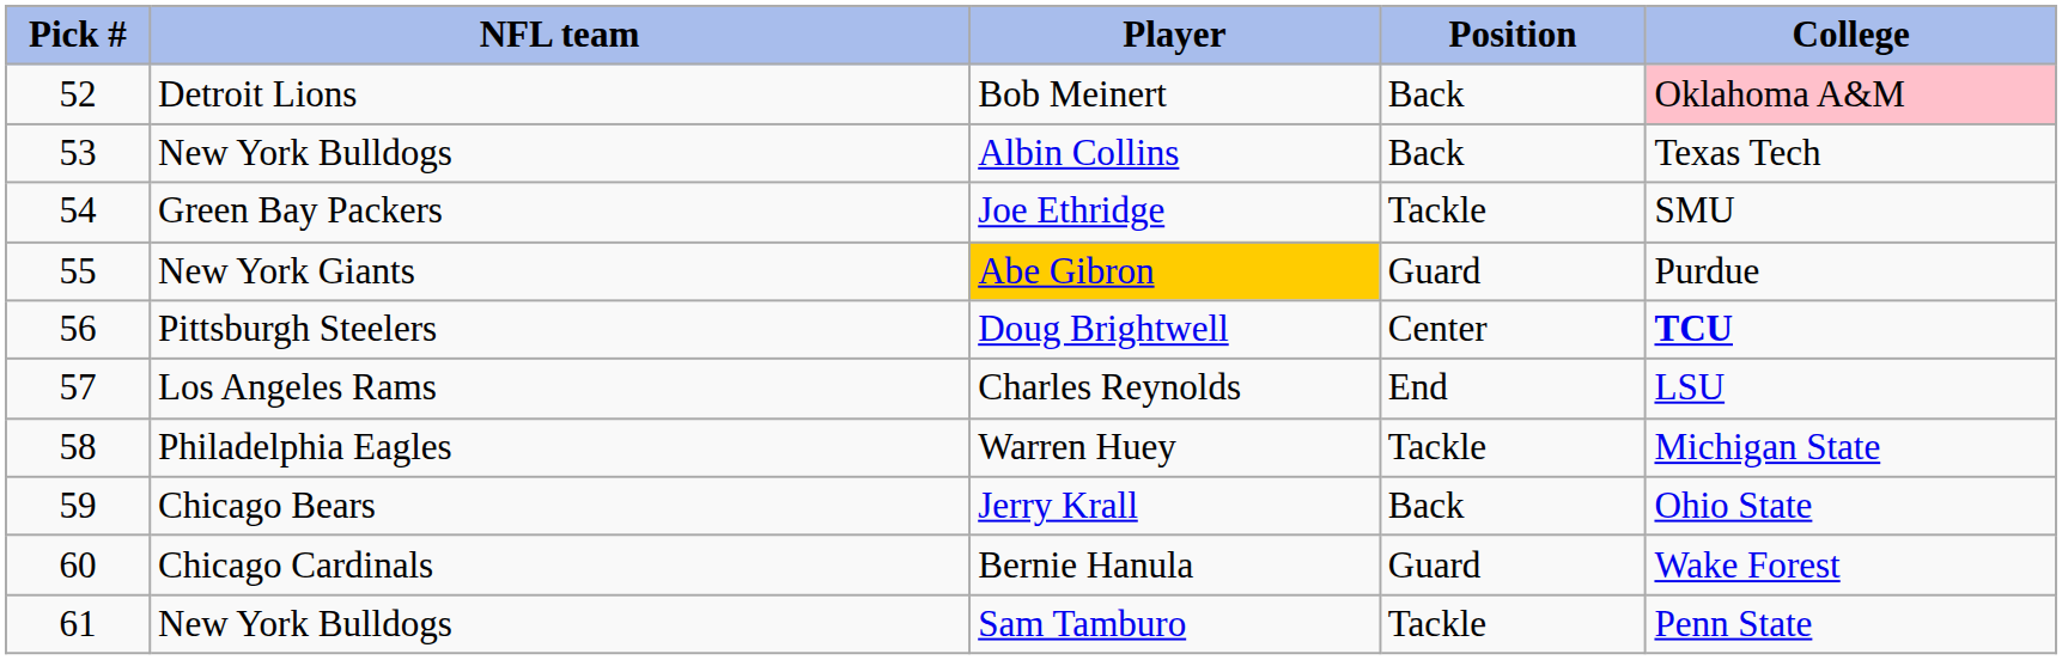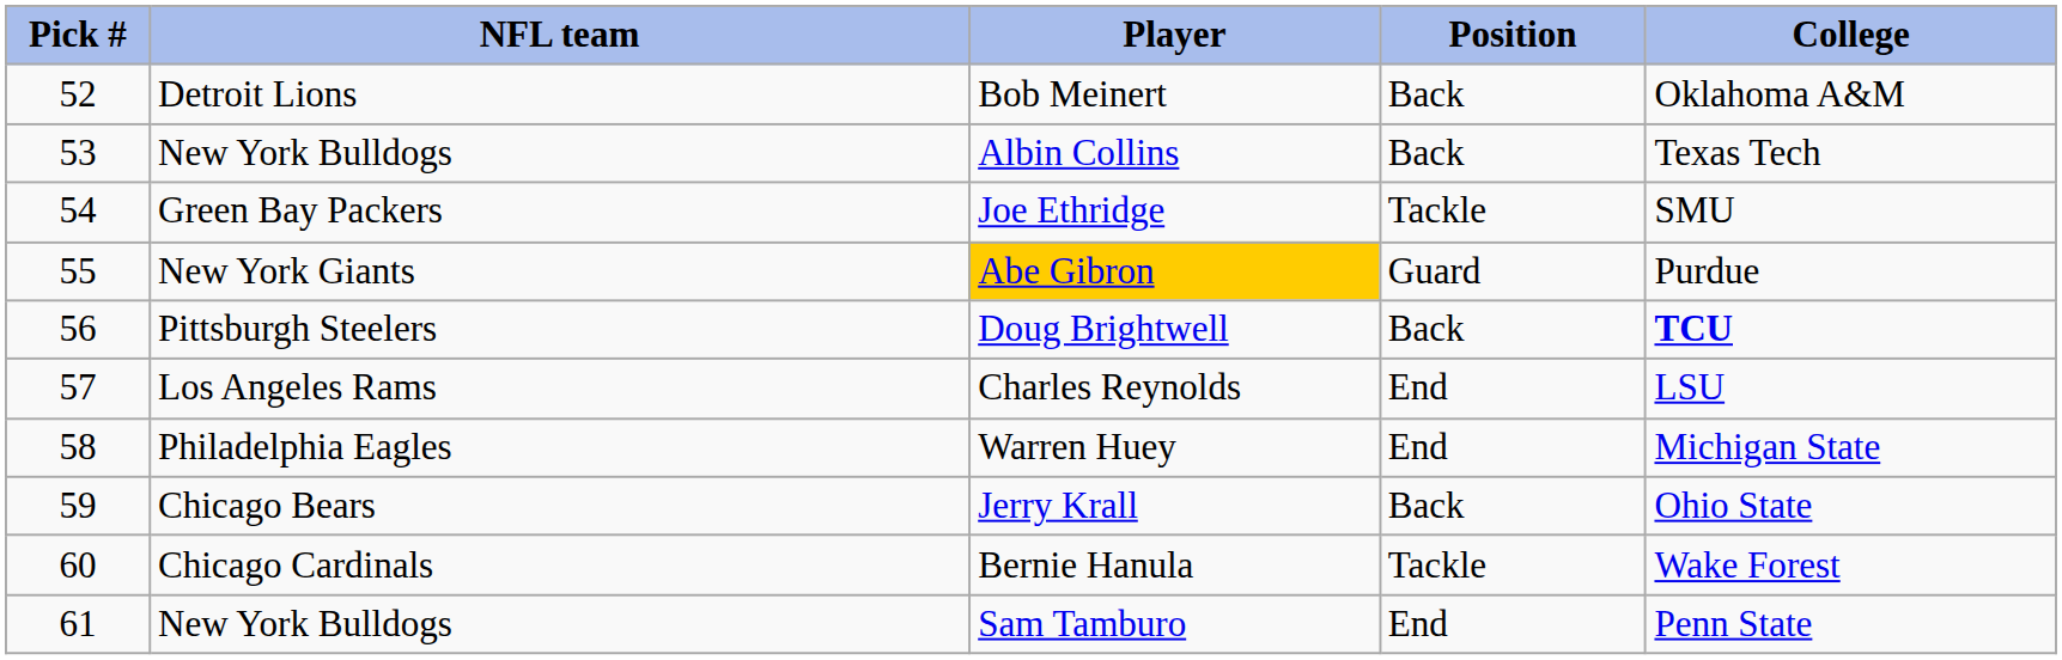 <table class="wikitable sortable sortable" style="width: 100%">
 <tr>
 <th style="background:#A8BDEC;" width=7%>Pick #</th>
 <th width=40% style="background:#A8BDEC;">NFL team</th>
 <th width=20% style="background:#A8BDEC;">Player</th>
 <th width=13% style="background:#A8BDEC;">Position</th>
 <th style="background:#A8BDEC;">College</th>
 </tr>
 <tr>
 <td align=center>52</td>
 <td>Detroit Lions</td>
 <td>Bob Meinert</td>
 <td>Back</td>
-<td style="background: pink;">Oklahoma A&M</td>
+<td>Oklahoma A&M</td>
 </tr>
 <tr>
 <td align=center>53</td>
 <td>New York Bulldogs</td>
 <td><a href='#'>Albin Collins</a></td>
 <td>Back</td>
 <td>Texas Tech</td>
 </tr>
 <tr>
 <td align=center>54</td>
 <td>Green Bay Packers</td>
 <td><a href='#'>Joe Ethridge</a></td>
 <td>Tackle</td>
 <td>SMU</td>
 </tr>
 <tr>
 <td align=center>55</td>
 <td>New York Giants</td>
 <td bgcolor="#ffcc00"><a href='#'>Abe Gibron</a></td>
 <td>Guard</td>
 <td>Purdue</td>
 </tr>
 <tr>
 <td align=center>56</td>
 <td>Pittsburgh Steelers</td>
 <td><a href='#'>Doug Brightwell</a></td>
-<td>Center</td>
+<td>Back</td>
 <td><strong><a href='#'>TCU</a></strong></td>
 </tr>
 <tr>
 <td align=center>57</td>
 <td>Los Angeles Rams</td>
 <td>Charles Reynolds</td>
 <td>End</td>
 <td><a href='#'>LSU</a></td>
 </tr>
 <tr>
 <td align=center>58</td>
 <td>Philadelphia Eagles</td>
 <td>Warren Huey</td>
-<td>Tackle</td>
+<td>End</td>
 <td><a href='#'>Michigan State</a></td>
 </tr>
 <tr>
 <td align=center>59</td>
 <td>Chicago Bears</td>
 <td><a href='#'>Jerry Krall</a></td>
 <td>Back</td>
 <td><a href='#'>Ohio State</a></td>
 </tr>
 <tr>
 <td align=center>60</td>
 <td>Chicago Cardinals</td>
 <td>Bernie Hanula</td>
-<td>Guard</td>
+<td>Tackle</td>
 <td><a href='#'>Wake Forest</a></td>
 </tr>
 <tr>
 <td align=center>61</td>
 <td>New York Bulldogs</td>
 <td><a href='#'>Sam Tamburo</a></td>
-<td>Tackle</td>
+<td>End</td>
 <td><a href='#'>Penn State</a></td>
 </tr>
 </table>
